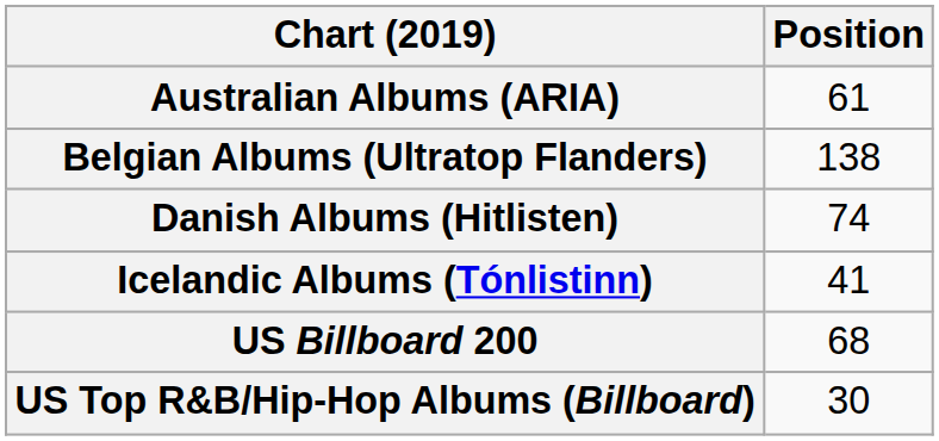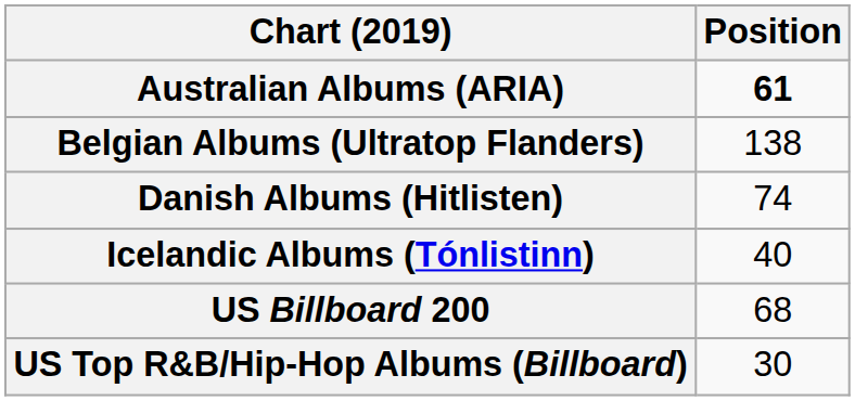 <table class="wikitable sortable plainrowheaders" style="text-align:center">
 <tr>
 <th scope="col">Chart (2019)</th>
 <th scope="col">Position</th>
 </tr>
 <tr>
 <th scope="row">Australian Albums (ARIA)</th>
-<td>61</td>
+<td><strong>61</strong></td>
 </tr>
 <tr>
 <th scope="row">Belgian Albums (Ultratop Flanders)</th>
 <td>138</td>
 </tr>
 <tr>
 <th scope="row">Danish Albums (Hitlisten)</th>
 <td>74</td>
 </tr>
 <tr>
 <th scope="row">Icelandic Albums (<a href='#'>Tónlistinn</a>)</th>
-<td>41</td>
+<td>40</td>
 </tr>
 <tr>
 <th scope="row">US <em>Billboard</em> 200</th>
 <td>68</td>
 </tr>
 <tr>
 <th scope="row">US Top R&B/Hip-Hop Albums (<em>Billboard</em>)</th>
 <td>30</td>
 </tr>
 </table>
